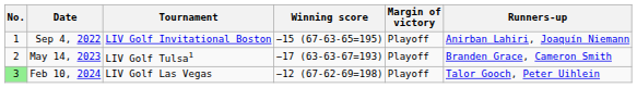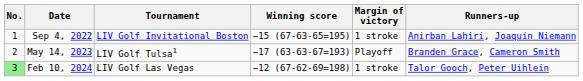 <table class="wikitable" style="font-size:95%;">
 <tr>
 <th>No.</th>
 <th>Date</th>
 <th>Tournament</th>
 <th>Winning score</th>
 <th>Margin of<br>victory</th>
 <th>Runners-up</th>
 </tr>
 <tr>
 <td align=center>1</td>
 <td align=right>Sep 4, <a href='#'>2022</a></td>
 <td><a href='#'>LIV Golf Invitational Boston</a></td>
 <td>−15 (67-63-65=195)</td>
-<td>Playoff</td>
+<td>1 stroke</td>
 <td> <a href='#'>Anirban Lahiri</a>,  <a href='#'>Joaquín Niemann</a></td>
 </tr>
 <tr>
 <td align=center>2</td>
 <td align=right>May 14, <a href='#'>2023</a></td>
 <td>LIV Golf Tulsa<sup>1</sup></td>
 <td>−17 (63-63-67=193)</td>
 <td>Playoff</td>
 <td> <a href='#'>Branden Grace</a>,  <a href='#'>Cameron Smith</a></td>
 </tr>
 <tr>
 <td align=center style="background: lightgreen;">3</td>
 <td align=right>Feb 10, <a href='#'>2024</a></td>
 <td>LIV Golf Las Vegas</td>
 <td>−12 (67-62-69=198)</td>
-<td>Playoff</td>
+<td>1 stroke</td>
 <td> <a href='#'>Talor Gooch</a>,  <a href='#'>Peter Uihlein</a></td>
 </tr>
 </table>
